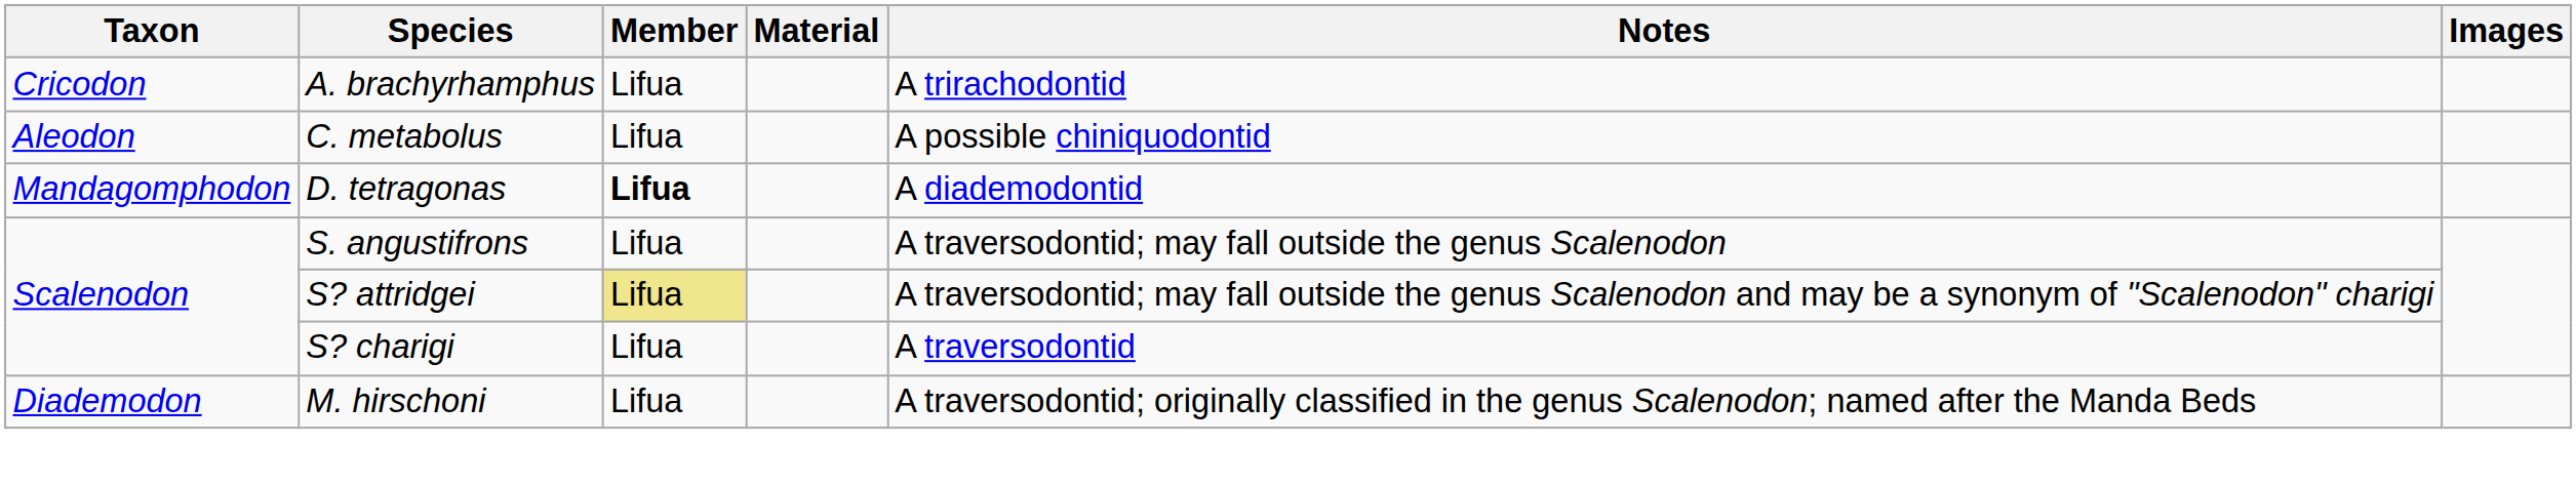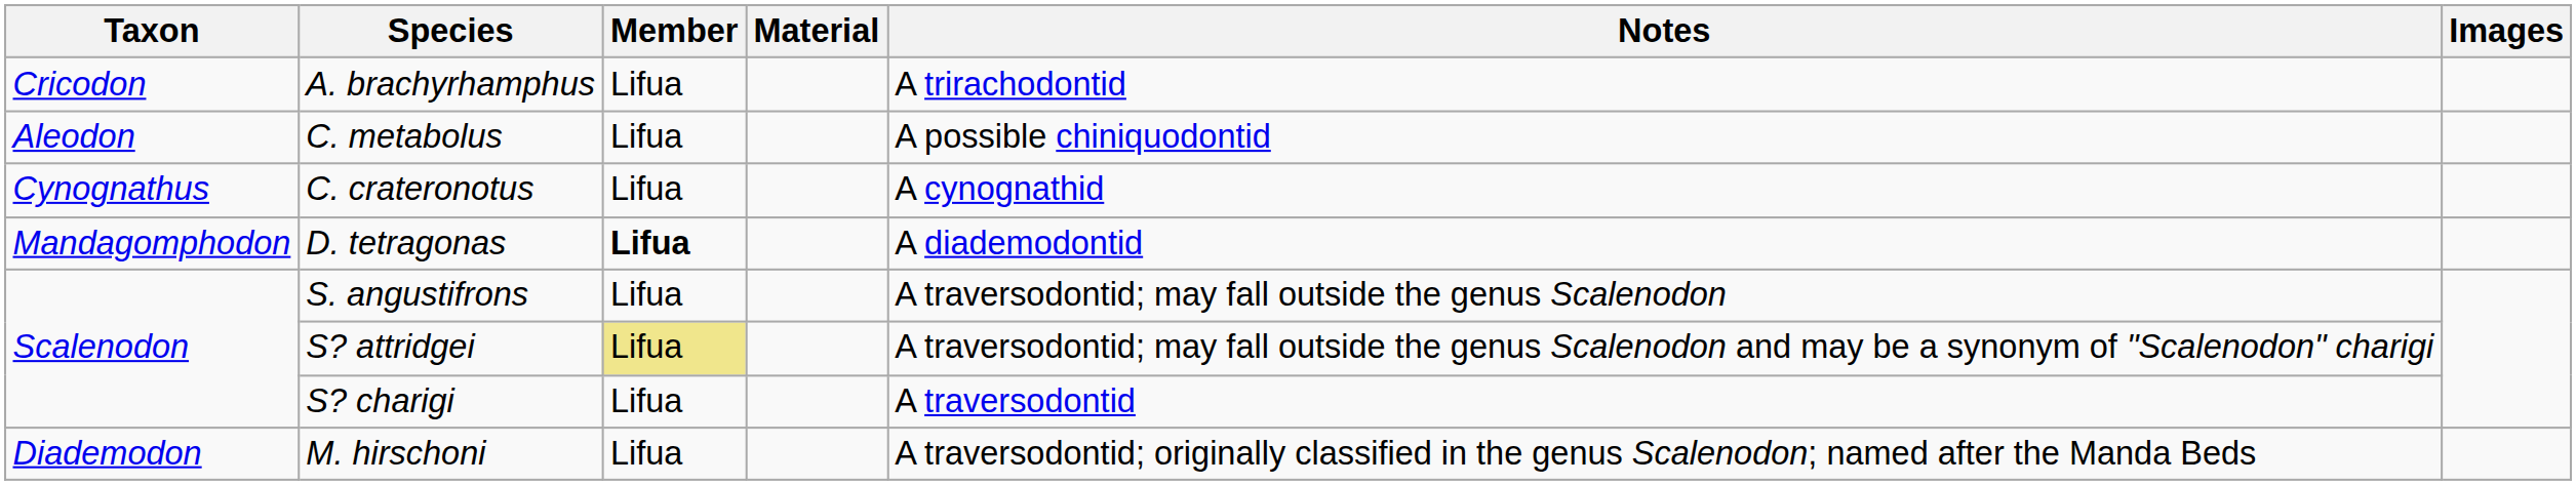 <table class="wikitable sortable">
 <tr>
 <th>Taxon</th>
 <th>Species</th>
 <th>Member</th>
 <th class="unsortable">Material</th>
 <th class="unsortable">Notes</th>
 <th class="unsortable">Images</th>
 </tr>
 <tr>
 <td><em><a href='#'>Cricodon</a></em></td>
 <td><em>A. brachyrhamphus</em></td>
 <td>Lifua</td>
 <td></td>
 <td>A <a href='#'>trirachodontid</a></td>
 <td></td>
 </tr>
 <tr>
 <td><em><a href='#'>Aleodon</a></em></td>
 <td><em>C. metabolus</em></td>
 <td>Lifua</td>
 <td></td>
 <td>A possible <a href='#'>chiniquodontid</a></td>
+<td></td>
+</tr>
+<tr>
+<td><em><a href='#'>Cynognathus</a></em></td>
+<td><em>C. crateronotus</em></td>
+<td>Lifua</td>
+<td></td>
+<td>A <a href='#'>cynognathid</a></td>
 <td></td>
 </tr>
 <tr>
 <td><em><a href='#'>Mandagomphodon</a></em></td>
 <td><em>D. tetragonas</em></td>
 <td><strong>Lifua</strong></td>
 <td></td>
 <td>A <a href='#'>diademodontid</a></td>
 <td></td>
 </tr>
 <tr>
 <td Rowspan = "3"><em><a href='#'>Scalenodon</a></em></td>
 <td><em>S. angustifrons</em></td>
 <td>Lifua</td>
 <td></td>
 <td>A traversodontid; may fall outside the genus <em>Scalenodon</em></td>
 <td Rowspan = "3"></td>
 </tr>
 <tr>
 <td><em>S? attridgei</em></td>
 <td style="background: khaki;">Lifua</td>
 <td></td>
 <td>A traversodontid; may fall outside the genus <em>Scalenodon</em> and may be a synonym of <em>"Scalenodon" charigi</em></td>
 </tr>
 <tr>
 <td><em>S? charigi</em></td>
 <td>Lifua</td>
 <td></td>
 <td>A <a href='#'>traversodontid</a></td>
 </tr>
 <tr>
 <td><em><a href='#'>Diademodon</a></em></td>
 <td><em>M. hirschoni</em></td>
 <td>Lifua</td>
 <td></td>
 <td>A traversodontid; originally classified in the genus <em>Scalenodon</em>; named after the Manda Beds</td>
 <td></td>
 </tr>
 </table>
